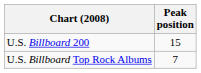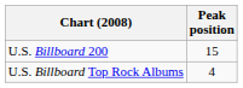 <table class="wikitable sortable">
 <tr>
 <th>Chart (2008)</th>
 <th>Peak<br>position</th>
 </tr>
 <tr>
 <td>U.S. <a href='#'><em>Billboard</em> 200</a></td>
 <td align="center">15</td>
 </tr>
 <tr>
 <td>U.S. <em>Billboard</em> <a href='#'>Top Rock Albums</a></td>
-<td align="center">7</td>
+<td align="center">4</td>
 </tr>
 </table>
